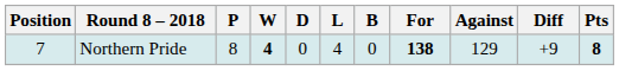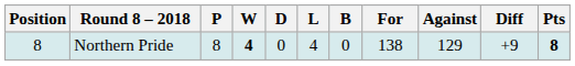 <table class="wikitable" style="text-align:center; font-size:85%;">
 <tr style="background: #d7ebed;">
 <th width="40" abbr="Position">Position</th>
 <th width="100">Round 8 – 2018</th>
 <th width="20" abbr="Played">P</th>
 <th width="20" abbr="Won">W</th>
 <th width="20" abbr="Drawn">D</th>
 <th width="20" abbr="Lost">L</th>
 <th width="20" abbr="Bye">B</th>
 <th width="40" abbr="Points for">For</th>
 <th width="40" abbr="Points against">Against</th>
 <th width="40" abbr="Points difference">Diff</th>
 <th width=20 abbr="Points">Pts</th>
 </tr>
 <tr style="background: #d7ebed;">
-<td>7</td>
+<td>8</td>
 <td style="text-align:left;"> Northern Pride</td>
 <td>8</td>
 <td><strong>4</strong></td>
 <td>0</td>
 <td>4</td>
 <td>0</td>
-<td><strong>138</strong></td>
+<td>138</td>
 <td>129</td>
 <td>+9</td>
 <td><strong>8</strong></td>
 </tr>
 <tr>
 </tr>
 </table>
